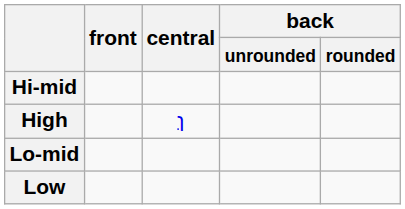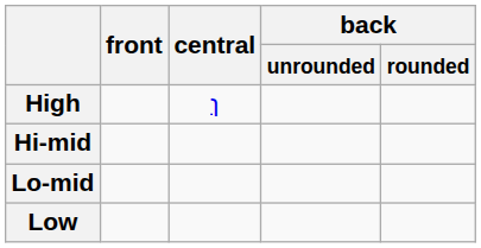 <table class="wikitable" style="text-align: center">
 <tr>
 <th rowspan=2></th>
 <th rowspan=2>front</th>
 <th rowspan=2>central</th>
 <th colspan=2>back</th>
 </tr>
 <tr>
 <th><small>unrounded</small></th>
 <th><small>rounded</small></th>
 </tr>
 <tr>
-<th>Hi-mid</th>
+<th>High</th>
 <td></td>
-<td></td>
+<td><a href='#'>ɿ</a></td>
 <td></td>
 <td></td>
 </tr>
 <tr>
-<th>High</th>
+<th>Hi-mid</th>
 <td></td>
-<td><a href='#'>ɿ</a></td>
+<td></td>
 <td></td>
 <td></td>
 </tr>
 <tr>
 <th>Lo-mid</th>
 <td></td>
 <td></td>
 <td></td>
 <td></td>
 </tr>
 <tr>
 <th>Low</th>
 <td></td>
 <td></td>
 <td></td>
 <td></td>
 </tr>
 </table>
